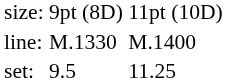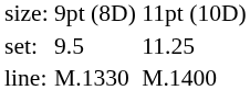 <table style="margin-left:40px;">
 <tr>
 <td>size:</td>
 <td>9pt (8D)</td>
 <td>11pt (10D)</td>
 </tr>
 <tr>
+<td>set:</td>
+<td>9.5</td>
+<td>11.25</td>
+</tr>
+<tr>
 <td>line:</td>
 <td>M.1330</td>
 <td>M.1400</td>
 </tr>
-<tr>
-<td>set:</td>
-<td>9.5</td>
-<td>11.25</td>
-</tr>
 </table>
